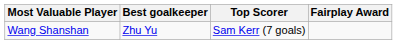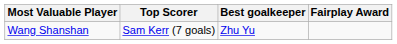 <table class="wikitable" style="margin: 0 auto;">
 <tr>
 <th>Most Valuable Player</th>
+<th>Top Scorer</th>
 <th>Best goalkeeper</th>
-<th>Top Scorer</th>
 <th>Fairplay Award</th>
 </tr>
 <tr>
 <td> <a href='#'>Wang Shanshan</a></td>
+<td> <a href='#'>Sam Kerr</a> (7 goals)</td>
 <td> <a href='#'>Zhu Yu</a></td>
-<td> <a href='#'>Sam Kerr</a> (7 goals)</td>
 <td></td>
 </tr>
 </table>
